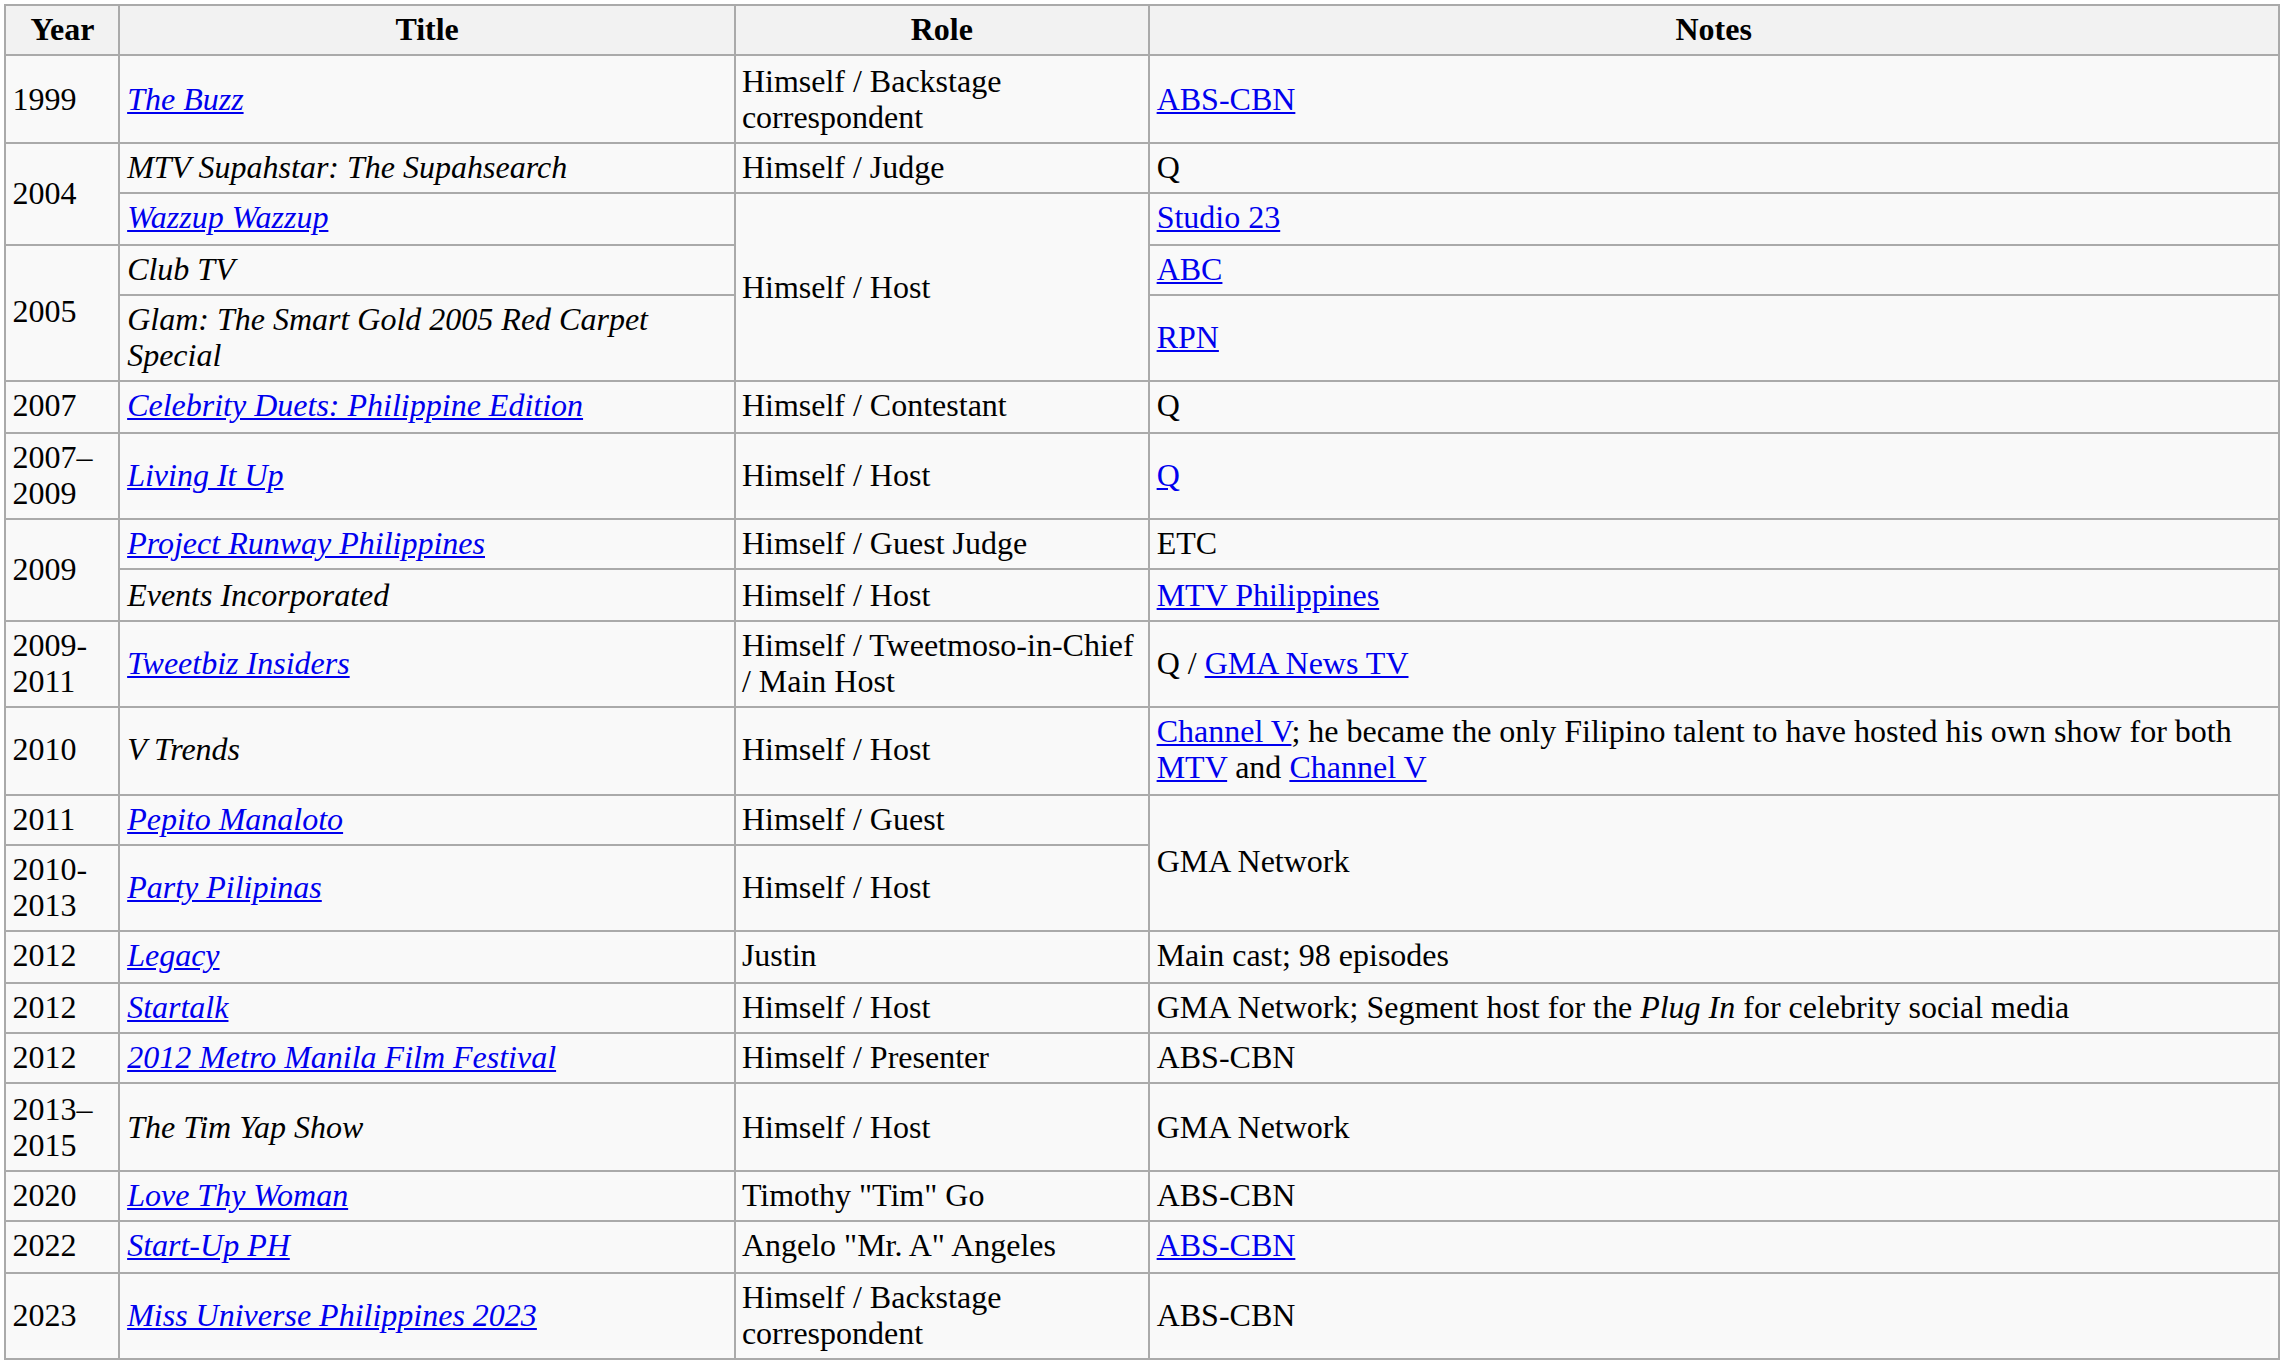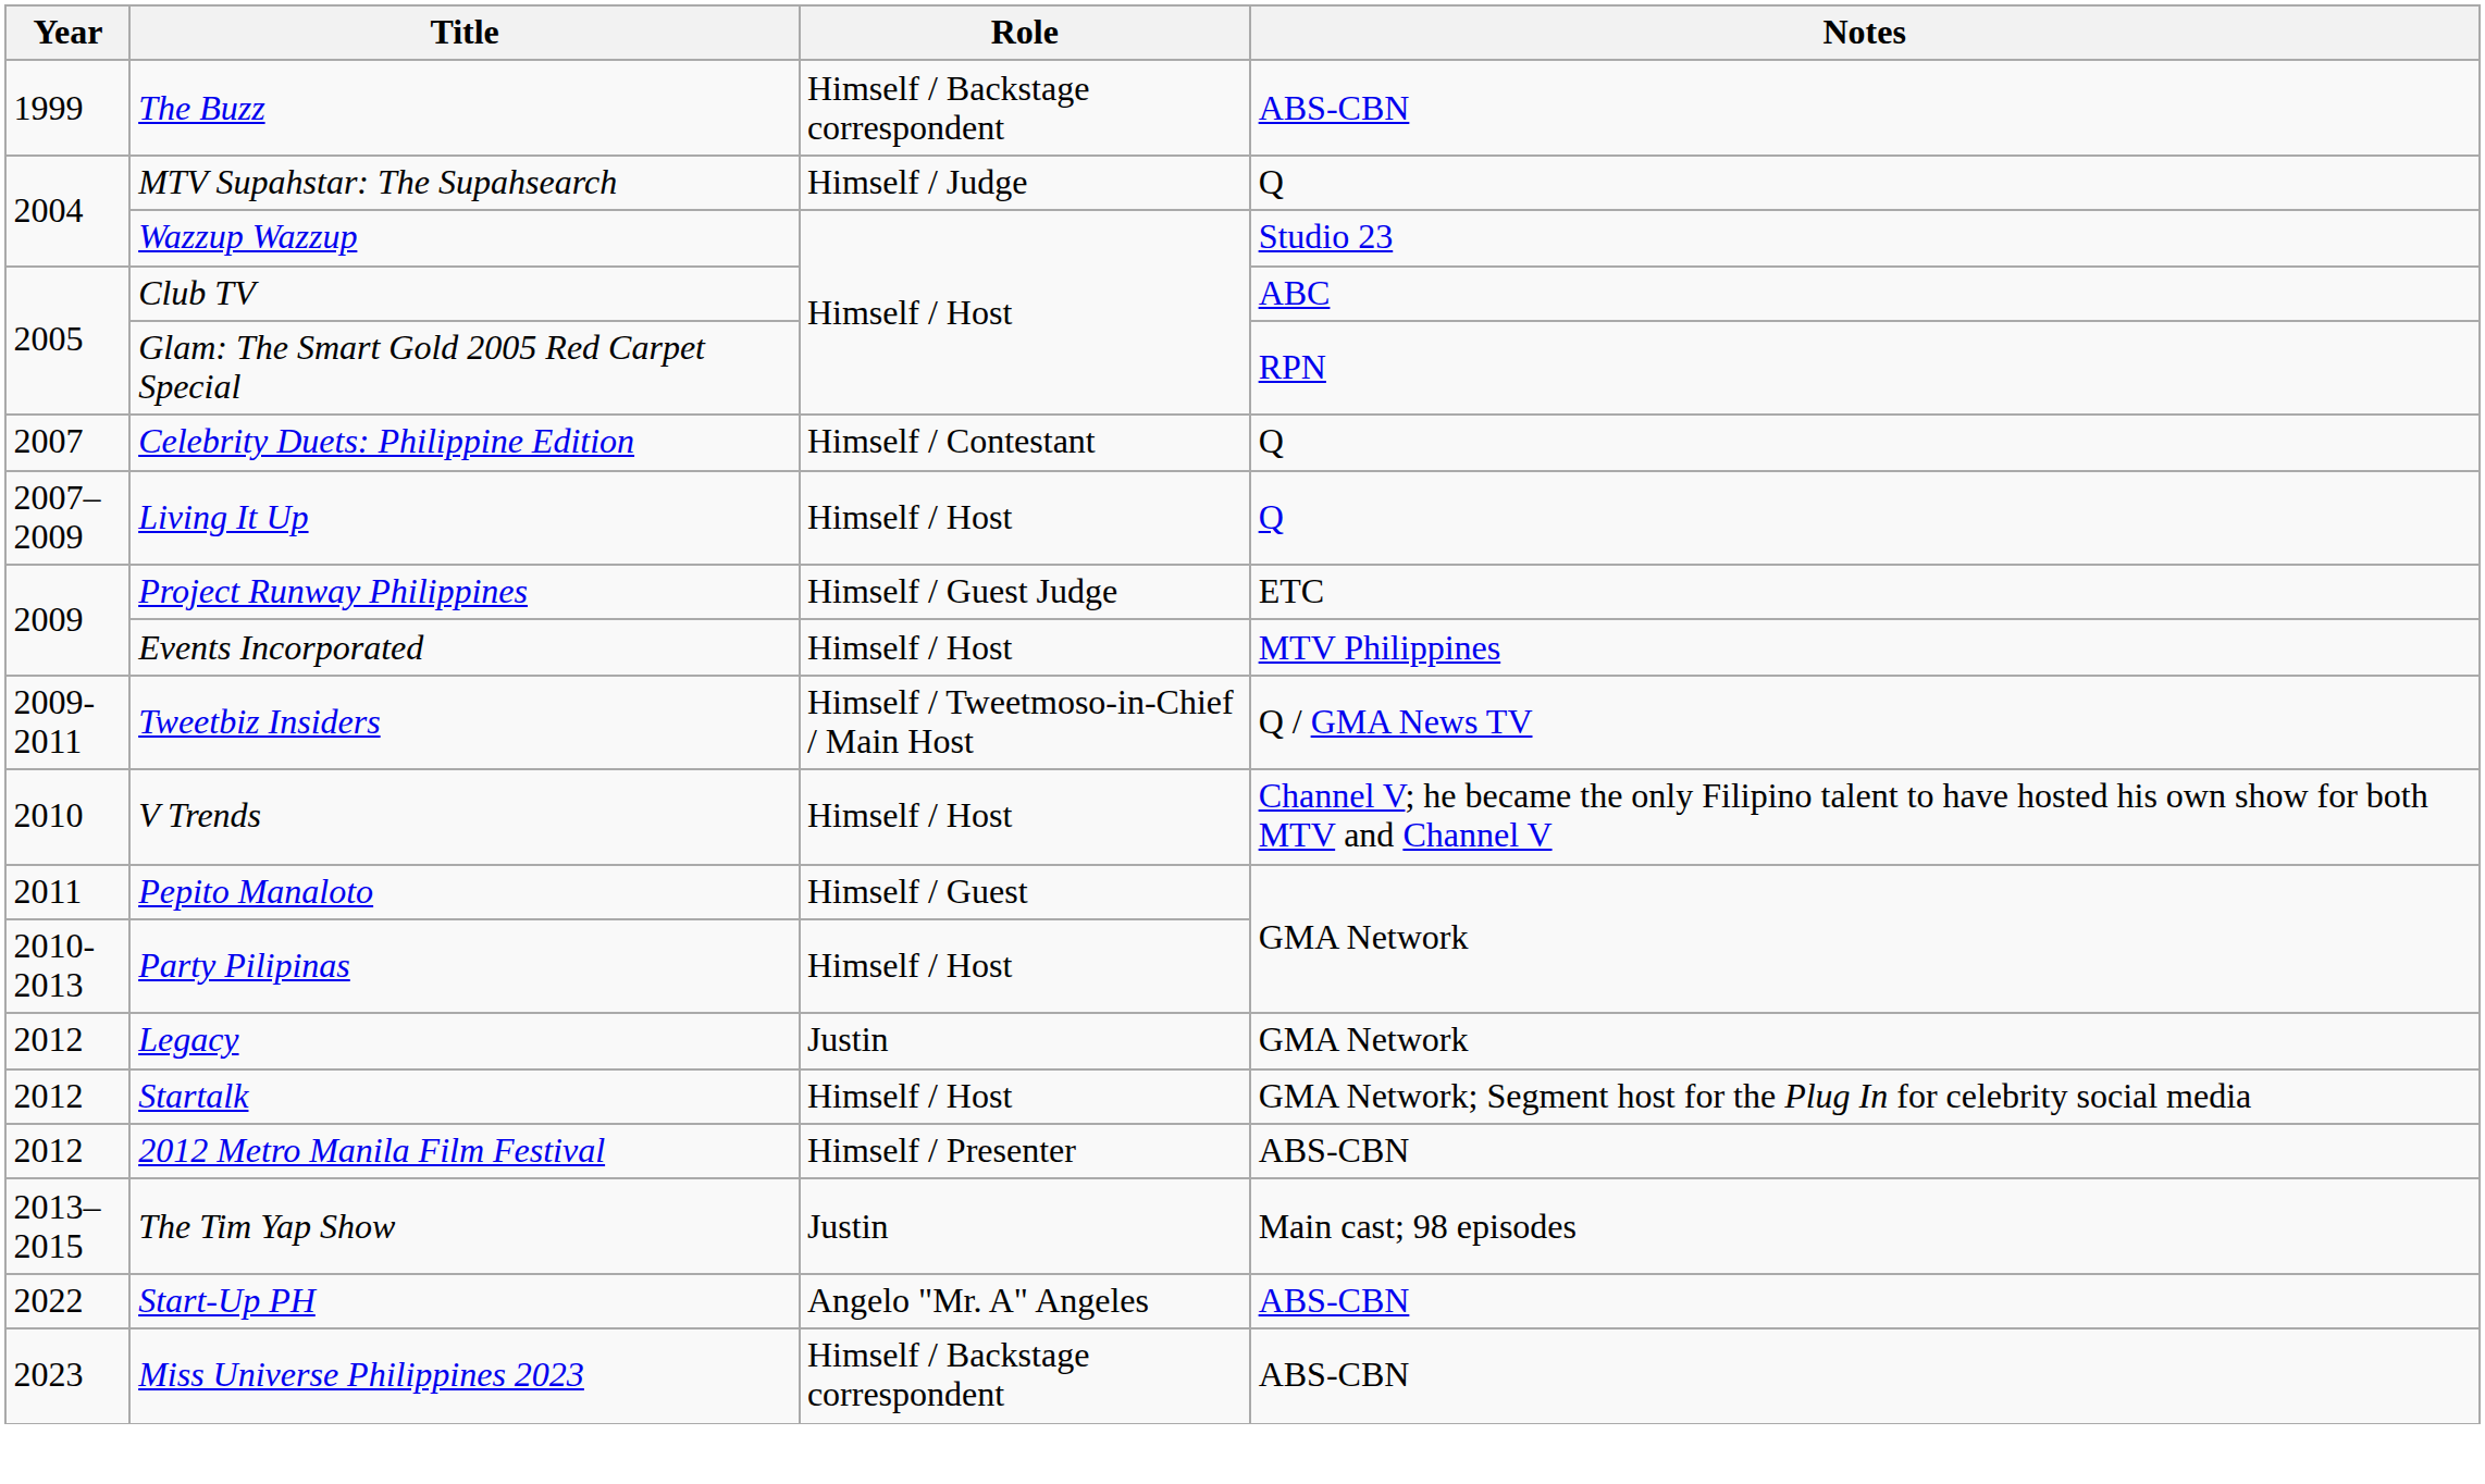 <table class="wikitable sortable" style="width:90%;">
 <tr>
 <th style="width:50px">Year</th>
 <th style="width:300px">Title</th>
 <th style="width:200px">Role</th>
 <th class="unsortable">Notes</th>
 </tr>
 <tr>
 <td>1999</td>
 <td><em><a href='#'>The Buzz</a></em></td>
 <td>Himself / Backstage correspondent</td>
 <td><a href='#'>ABS-CBN</a></td>
 </tr>
 <tr>
 <td rowspan="2">2004</td>
 <td><em>MTV Supahstar: The Supahsearch</em></td>
 <td>Himself / Judge</td>
 <td>Q</td>
 </tr>
 <tr>
 <td><em><a href='#'>Wazzup Wazzup</a></em></td>
 <td rowspan="3">Himself / Host</td>
 <td><a href='#'>Studio 23</a></td>
 </tr>
 <tr>
 <td rowspan="2">2005</td>
 <td><em>Club TV</em></td>
 <td><a href='#'>ABC</a></td>
 </tr>
 <tr>
 <td><em>Glam: The Smart Gold 2005 Red Carpet Special</em></td>
 <td><a href='#'>RPN</a></td>
 </tr>
 <tr>
 <td>2007</td>
 <td><em><a href='#'>Celebrity Duets: Philippine Edition</a></em></td>
 <td>Himself / Contestant</td>
 <td>Q</td>
 </tr>
 <tr>
 <td>2007–2009</td>
 <td><em><a href='#'>Living It Up</a></em></td>
 <td>Himself / Host</td>
 <td><a href='#'>Q</a></td>
 </tr>
 <tr>
 <td rowspan="2">2009</td>
 <td><em><a href='#'>Project Runway Philippines</a></em></td>
 <td>Himself / Guest Judge</td>
 <td>ETC</td>
 </tr>
 <tr>
 <td><em>Events Incorporated</em></td>
 <td>Himself / Host</td>
 <td><a href='#'>MTV Philippines</a></td>
 </tr>
 <tr>
 <td>2009-2011</td>
 <td><em><a href='#'>Tweetbiz Insiders</a></em></td>
 <td>Himself / Tweetmoso-in-Chief / Main Host</td>
 <td>Q / <a href='#'>GMA News TV</a></td>
 </tr>
 <tr>
 <td>2010</td>
 <td><em>V Trends</em></td>
 <td>Himself / Host</td>
 <td><a href='#'>Channel V</a>; he became the only Filipino talent to have hosted his own show for both <a href='#'>MTV</a> and <a href='#'>Channel V</a></td>
 </tr>
 <tr>
 <td>2011</td>
 <td><em><a href='#'>Pepito Manaloto</a></em></td>
 <td>Himself / Guest</td>
 <td rowspan="2">GMA Network</td>
 </tr>
 <tr>
 <td>2010-2013</td>
 <td><em><a href='#'>Party Pilipinas</a></em></td>
 <td>Himself / Host</td>
 </tr>
 <tr>
 <td>2012</td>
 <td><em><a href='#'>Legacy</a></em></td>
 <td>Justin</td>
-<td>Main cast; 98 episodes</td>
+<td>GMA Network</td>
 </tr>
 <tr>
 <td>2012</td>
 <td><em><a href='#'>Startalk</a></em></td>
 <td>Himself / Host</td>
 <td>GMA Network; Segment host for the <em>Plug In</em> for celebrity social media</td>
 </tr>
 <tr>
 <td>2012</td>
 <td><em><a href='#'>2012 Metro Manila Film Festival</a></em></td>
 <td>Himself / Presenter</td>
 <td>ABS-CBN</td>
 </tr>
 <tr>
 <td>2013–2015</td>
 <td><em>The Tim Yap Show</em></td>
-<td>Himself / Host</td>
-<td>GMA Network</td>
-</tr>
-<tr>
-<td>2020</td>
-<td><em><a href='#'>Love Thy Woman</a></em></td>
-<td>Timothy "Tim" Go</td>
-<td>ABS-CBN</td>
+<td>Justin</td>
+<td>Main cast; 98 episodes</td>
 </tr>
 <tr>
 <td>2022</td>
 <td><em><a href='#'>Start-Up PH</a></em></td>
 <td>Angelo "Mr. A" Angeles</td>
 <td><a href='#'>ABS-CBN</a></td>
 </tr>
 <tr>
 <td>2023</td>
 <td><em><a href='#'>Miss Universe Philippines 2023</a></em></td>
 <td>Himself / Backstage correspondent</td>
 <td>ABS-CBN</td>
 </tr>
 </table>
